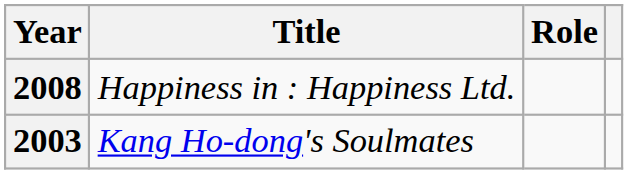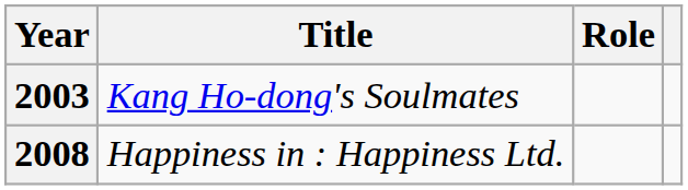 <table class="wikitable plainrowheaders sortable">
 <tr>
 <th scope="col">Year</th>
 <th scope="col">Title</th>
 <th scope="col">Role</th>
 <th scope="col" class="unsortable"></th>
 </tr>
 <tr>
+<th scope="row">2003</th>
+<td><em><a href='#'>Kang Ho-dong</a>'s Soulmates</em></td>
+<td></td>
+<td style="text-align:center"></td>
+</tr>
+<tr>
 <th scope="row">2008</th>
 <td><em>Happiness in : Happiness Ltd.</em></td>
 <td></td>
 <td style="text-align:center"></td>
 </tr>
-<tr>
-<th scope="row">2003</th>
-<td><em><a href='#'>Kang Ho-dong</a>'s Soulmates</em></td>
-<td></td>
-<td style="text-align:center"></td>
-</tr>
 </table>
